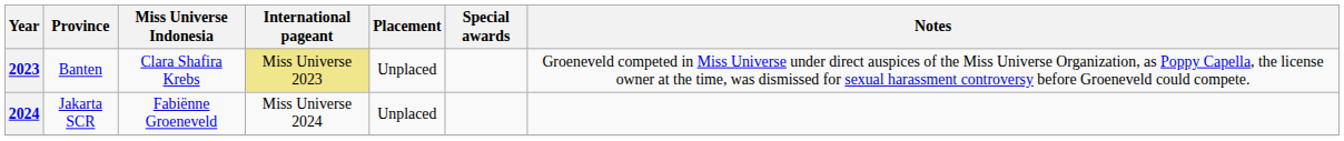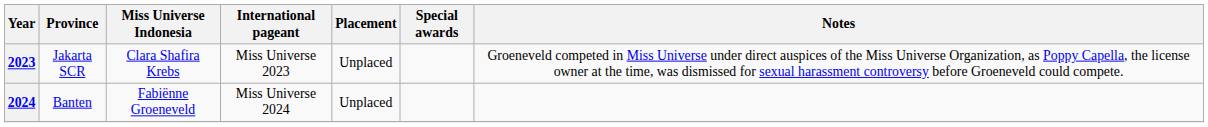 <table class="wikitable " style="font-size: 90%; text-align:center;">
 <tr>
 <th>Year</th>
 <th>Province</th>
 <th>Miss Universe Indonesia</th>
 <th>International pageant</th>
 <th>Placement</th>
 <th>Special awards</th>
 <th>Notes</th>
 </tr>
 <tr>
 <th><a href='#'>2023</a></th>
-<td><a href='#'>Banten</a></td>
+<td><a href='#'>Jakarta SCR</a></td>
 <td><a href='#'>Clara Shafira Krebs</a></td>
-<td style="background: khaki;">Miss Universe 2023</td>
+<td>Miss Universe 2023</td>
 <td>Unplaced</td>
 <td></td>
 <td>Groeneveld competed in <a href='#'>Miss Universe</a> under direct auspices of the Miss Universe Organization, as <a href='#'>Poppy Capella</a>, the license owner at the time, was dismissed for <a href='#'>sexual harassment controversy</a> before Groeneveld could compete.</td>
 </tr>
 <tr>
 <th><a href='#'>2024</a></th>
-<td><a href='#'>Jakarta SCR</a></td>
+<td><a href='#'>Banten</a></td>
 <td><a href='#'>Fabiënne Groeneveld</a></td>
 <td>Miss Universe 2024</td>
 <td>Unplaced</td>
 <td></td>
 <td></td>
 </tr>
 <tr>
 </tr>
 </table>
